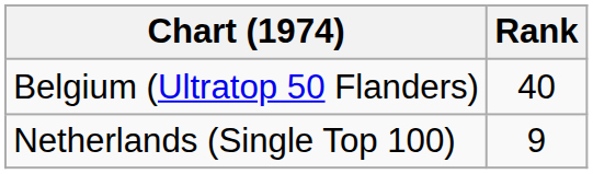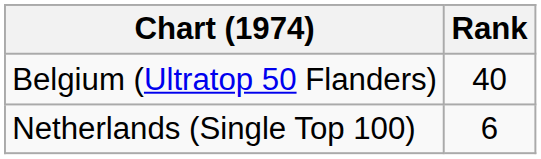 <table class="wikitable sortable plainrowheaders">
 <tr>
 <th align="left">Chart (1974)</th>
 <th style="text-align:center;">Rank</th>
 </tr>
 <tr>
 <td>Belgium (<a href='#'>Ultratop 50</a> Flanders)</td>
 <td align="center">40</td>
 </tr>
 <tr>
 <td>Netherlands (Single Top 100)</td>
-<td align="center">9</td>
+<td align="center">6</td>
 </tr>
 </table>
